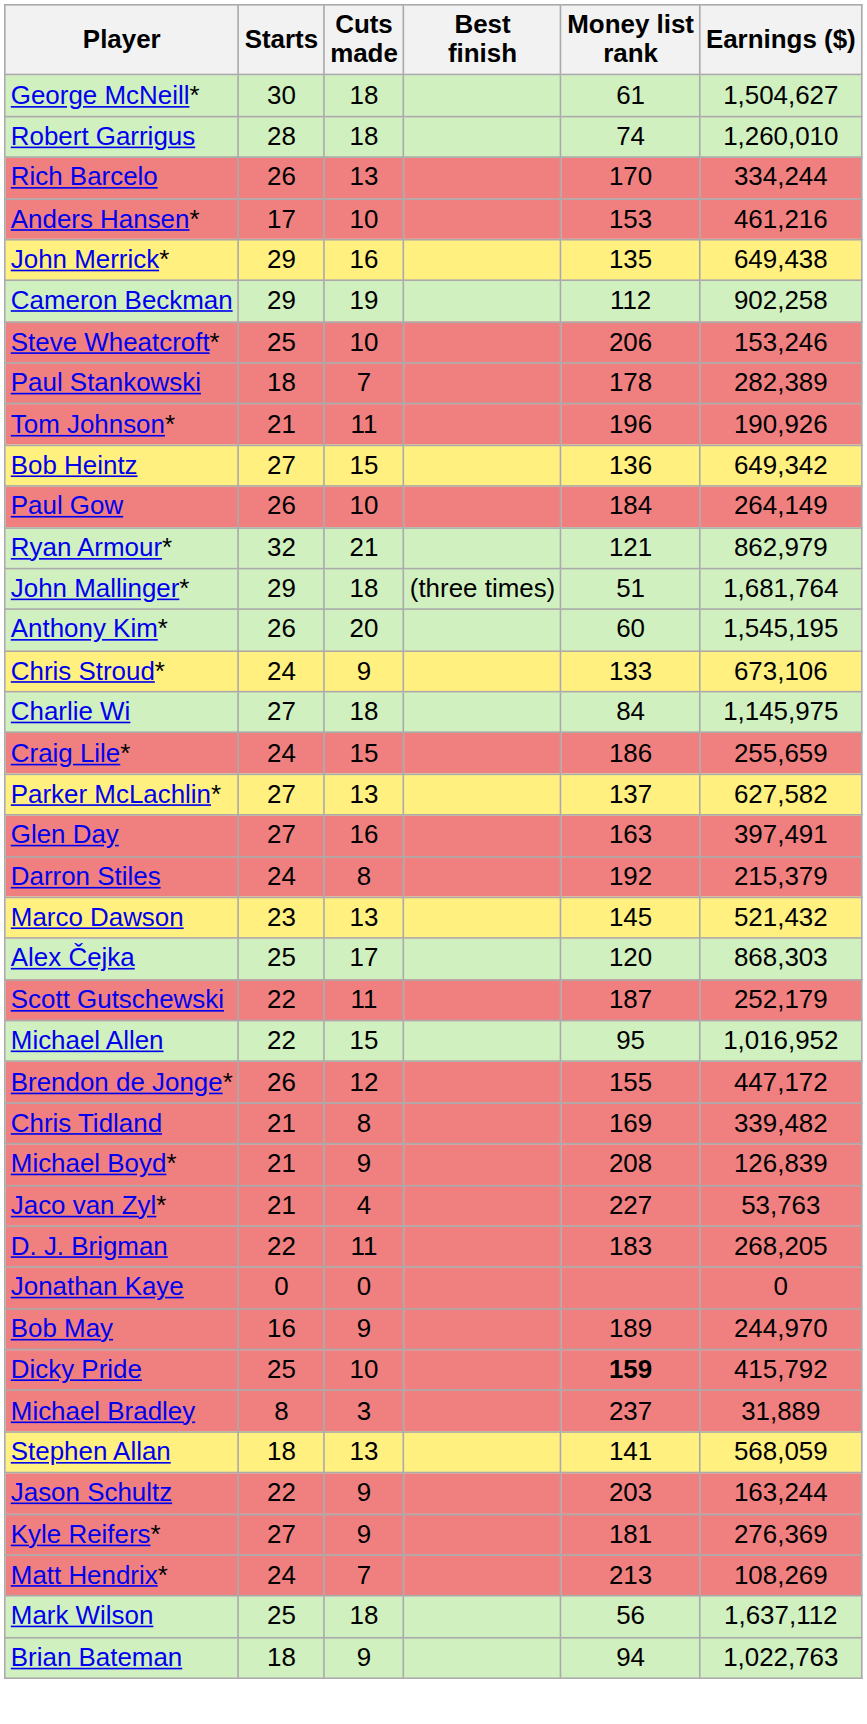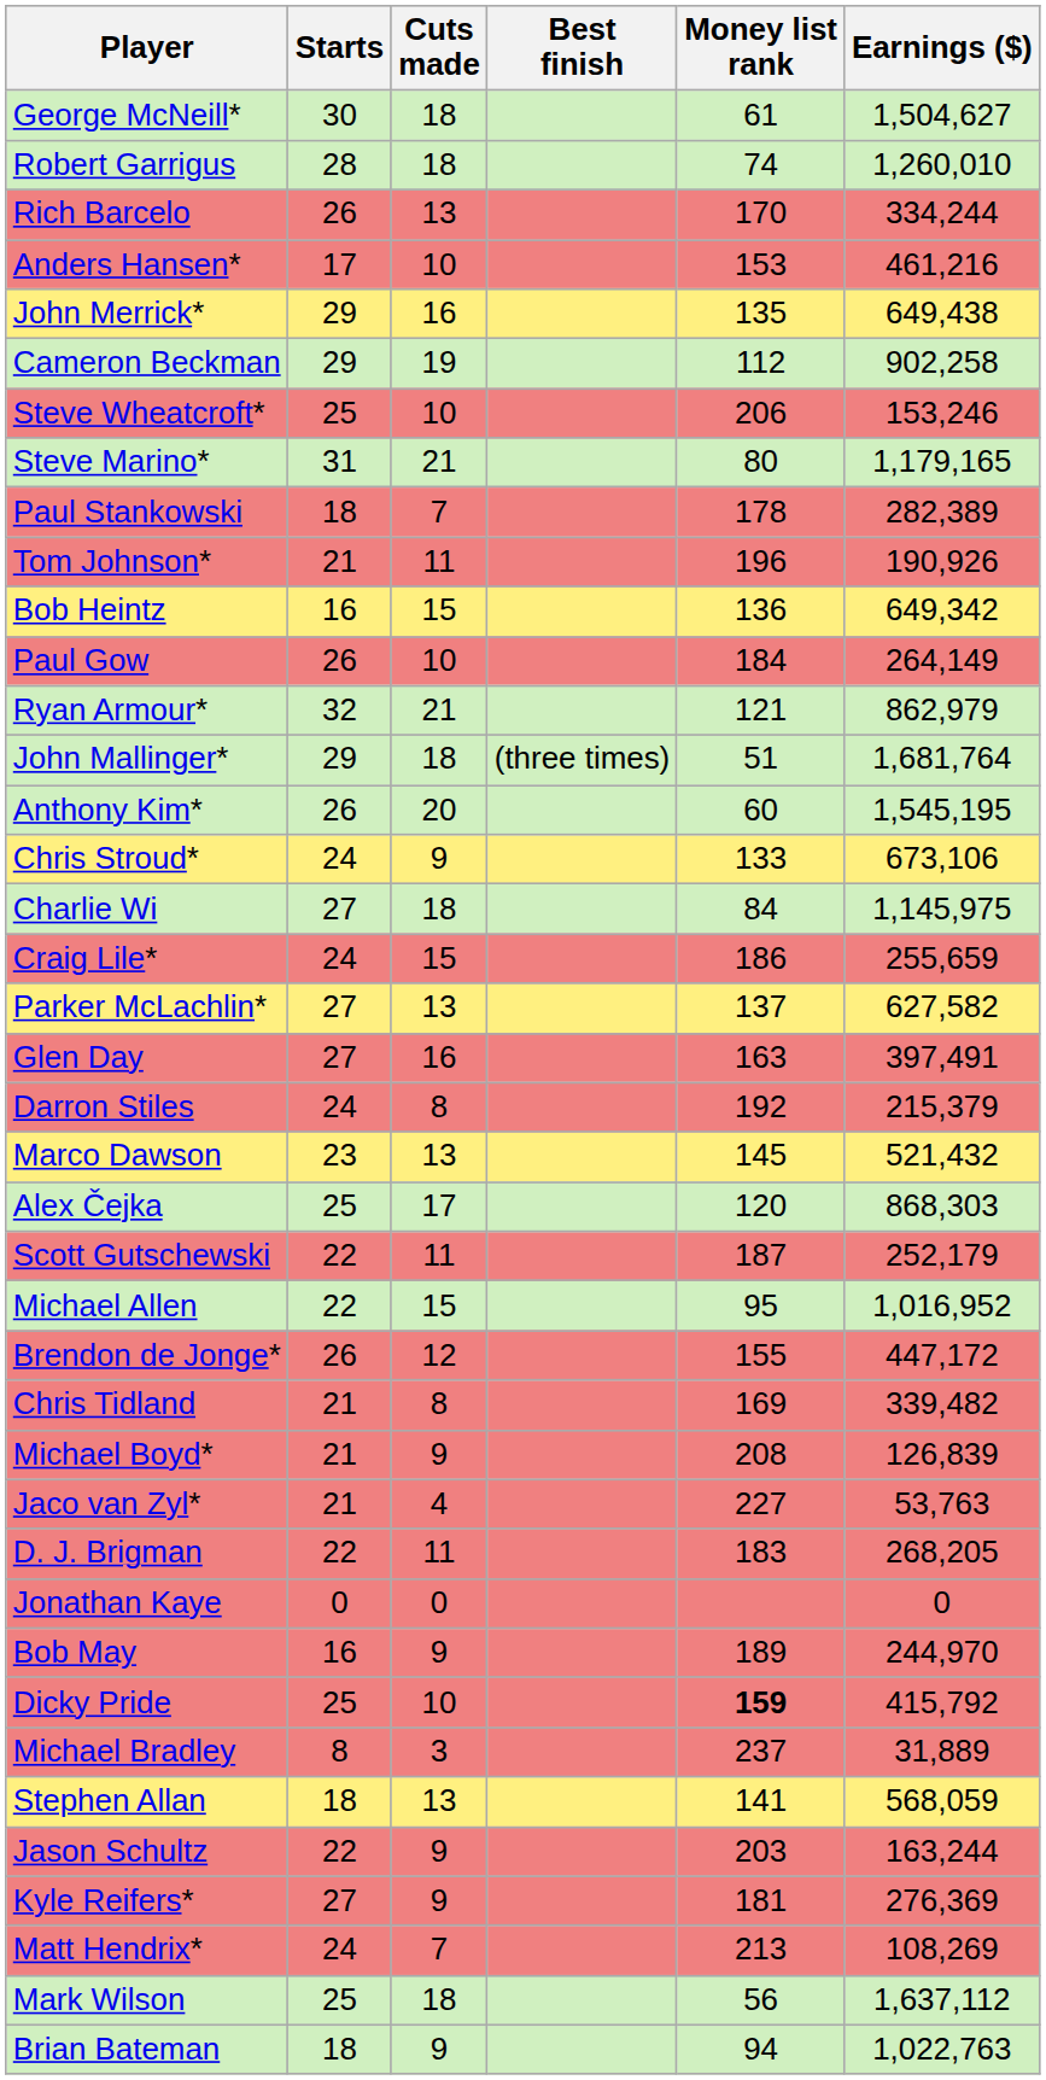 <table class=" sortable wikitable" style="text-align:center">
 <tr>
 <th>Player</th>
 <th>Starts</th>
 <th>Cuts<br>made</th>
 <th>Best<br>finish</th>
 <th>Money list<br>rank</th>
 <th>Earnings ($)</th>
 </tr>
 <tr style="background:#D0F0C0;">
 <td align=left> <a href='#'>George McNeill</a>*</td>
 <td>30</td>
 <td>18</td>
 <td></td>
 <td>61</td>
 <td>1,504,627</td>
 </tr>
 <tr style="background:#D0F0C0;">
 <td align=left> <a href='#'>Robert Garrigus</a></td>
 <td>28</td>
 <td>18</td>
 <td></td>
 <td>74</td>
 <td>1,260,010</td>
 </tr>
 <tr style="background:#F08080;">
 <td align=left> <a href='#'>Rich Barcelo</a></td>
 <td>26</td>
 <td>13</td>
 <td></td>
 <td>170</td>
 <td>334,244</td>
 </tr>
 <tr style="background:#F08080;">
 <td align=left> <a href='#'>Anders Hansen</a>*</td>
 <td>17</td>
 <td>10</td>
 <td></td>
 <td>153</td>
 <td>461,216</td>
 </tr>
 <tr style="background:#FFF080;">
 <td align=left> <a href='#'>John Merrick</a>*</td>
 <td>29</td>
 <td>16</td>
 <td></td>
 <td>135</td>
 <td>649,438</td>
 </tr>
 <tr style="background:#D0F0C0;">
 <td align=left> <a href='#'>Cameron Beckman</a></td>
 <td>29</td>
 <td>19</td>
 <td></td>
 <td>112</td>
 <td>902,258</td>
 </tr>
 <tr style="background:#F08080;">
 <td align=left> <a href='#'>Steve Wheatcroft</a>*</td>
 <td>25</td>
 <td>10</td>
 <td></td>
 <td>206</td>
 <td>153,246</td>
 </tr>
+<tr style="background:#D0F0C0;">
+<td align=left> <a href='#'>Steve Marino</a>*</td>
+<td>31</td>
+<td>21</td>
+<td></td>
+<td>80</td>
+<td>1,179,165</td>
+</tr>
 <tr style="background:#F08080;">
 <td align=left> <a href='#'>Paul Stankowski</a></td>
 <td>18</td>
 <td>7</td>
 <td></td>
 <td>178</td>
 <td>282,389</td>
 </tr>
 <tr style="background:#F08080;">
 <td align=left> <a href='#'>Tom Johnson</a>*</td>
 <td>21</td>
 <td>11</td>
 <td></td>
 <td>196</td>
 <td>190,926</td>
 </tr>
 <tr style="background:#FFF080;">
 <td align=left> <a href='#'>Bob Heintz</a></td>
-<td>27</td>
+<td>16</td>
 <td>15</td>
 <td></td>
 <td>136</td>
 <td>649,342</td>
 </tr>
 <tr style="background:#F08080;">
 <td align=left> <a href='#'>Paul Gow</a></td>
 <td>26</td>
 <td>10</td>
 <td></td>
 <td>184</td>
 <td>264,149</td>
 </tr>
 <tr style="background:#D0F0C0;">
 <td align=left> <a href='#'>Ryan Armour</a>*</td>
 <td>32</td>
 <td>21</td>
 <td></td>
 <td>121</td>
 <td>862,979</td>
 </tr>
 <tr style="background:#D0F0C0;">
 <td align=left> <a href='#'>John Mallinger</a>*</td>
 <td>29</td>
 <td>18</td>
 <td> (three times)</td>
 <td>51</td>
 <td>1,681,764</td>
 </tr>
 <tr style="background:#D0F0C0;">
 <td align=left> <a href='#'>Anthony Kim</a>*</td>
 <td>26</td>
 <td>20</td>
 <td></td>
 <td>60</td>
 <td>1,545,195</td>
 </tr>
 <tr style="background:#FFF080;">
 <td align=left> <a href='#'>Chris Stroud</a>*</td>
 <td>24</td>
 <td>9</td>
 <td></td>
 <td>133</td>
 <td>673,106</td>
 </tr>
 <tr style="background:#D0F0C0;">
 <td align=left> <a href='#'>Charlie Wi</a></td>
 <td>27</td>
 <td>18</td>
 <td></td>
 <td>84</td>
 <td>1,145,975</td>
 </tr>
 <tr style="background:#F08080;">
 <td align=left> <a href='#'>Craig Lile</a>*</td>
 <td>24</td>
 <td>15</td>
 <td></td>
 <td>186</td>
 <td>255,659</td>
 </tr>
 <tr style="background:#FFF080;">
 <td align=left> <a href='#'>Parker McLachlin</a>*</td>
 <td>27</td>
 <td>13</td>
 <td></td>
 <td>137</td>
 <td>627,582</td>
 </tr>
 <tr style="background:#F08080;">
 <td align=left> <a href='#'>Glen Day</a></td>
 <td>27</td>
 <td>16</td>
 <td></td>
 <td>163</td>
 <td>397,491</td>
 </tr>
 <tr style="background:#F08080;">
 <td align=left> <a href='#'>Darron Stiles</a></td>
 <td>24</td>
 <td>8</td>
 <td></td>
 <td>192</td>
 <td>215,379</td>
 </tr>
 <tr style="background:#FFF080;">
 <td align=left> <a href='#'>Marco Dawson</a></td>
 <td>23</td>
 <td>13</td>
 <td></td>
 <td>145</td>
 <td>521,432</td>
 </tr>
 <tr style="background:#D0F0C0;">
 <td align=left> <a href='#'>Alex Čejka</a></td>
 <td>25</td>
 <td>17</td>
 <td></td>
 <td>120</td>
 <td>868,303</td>
 </tr>
 <tr style="background:#F08080;">
 <td align=left> <a href='#'>Scott Gutschewski</a></td>
 <td>22</td>
 <td>11</td>
 <td></td>
 <td>187</td>
 <td>252,179</td>
 </tr>
 <tr style="background:#D0F0C0;">
 <td align=left> <a href='#'>Michael Allen</a></td>
 <td>22</td>
 <td>15</td>
 <td></td>
 <td>95</td>
 <td>1,016,952</td>
 </tr>
 <tr style="background:#F08080;">
 <td align=left> <a href='#'>Brendon de Jonge</a>*</td>
 <td>26</td>
 <td>12</td>
 <td></td>
 <td>155</td>
 <td>447,172</td>
 </tr>
 <tr style="background:#F08080;">
 <td align=left> <a href='#'>Chris Tidland</a></td>
 <td>21</td>
 <td>8</td>
 <td></td>
 <td>169</td>
 <td>339,482</td>
 </tr>
 <tr style="background:#F08080;">
 <td align=left> <a href='#'>Michael Boyd</a>*</td>
 <td>21</td>
 <td>9</td>
 <td></td>
 <td>208</td>
 <td>126,839</td>
 </tr>
 <tr style="background:#F08080;">
 <td align=left> <a href='#'>Jaco van Zyl</a>*</td>
 <td>21</td>
 <td>4</td>
 <td></td>
 <td>227</td>
 <td>53,763</td>
 </tr>
 <tr style="background:#F08080;">
 <td align=left> <a href='#'>D. J. Brigman</a></td>
 <td>22</td>
 <td>11</td>
 <td></td>
 <td>183</td>
 <td>268,205</td>
 </tr>
 <tr style="background:#F08080;">
 <td align=left> <a href='#'>Jonathan Kaye</a></td>
 <td>0</td>
 <td>0</td>
 <td></td>
 <td></td>
 <td>0</td>
 </tr>
 <tr style="background:#F08080;">
 <td align=left> <a href='#'>Bob May</a></td>
 <td>16</td>
 <td>9</td>
 <td></td>
 <td>189</td>
 <td>244,970</td>
 </tr>
 <tr style="background:#F08080;">
 <td align=left> <a href='#'>Dicky Pride</a></td>
 <td>25</td>
 <td>10</td>
 <td></td>
 <td><strong>159</strong></td>
 <td>415,792</td>
 </tr>
 <tr style="background:#F08080;">
 <td align=left> <a href='#'>Michael Bradley</a></td>
 <td>8</td>
 <td>3</td>
 <td></td>
 <td>237</td>
 <td>31,889</td>
 </tr>
 <tr style="background:#FFF080;">
 <td align=left> <a href='#'>Stephen Allan</a></td>
 <td>18</td>
 <td>13</td>
 <td></td>
 <td>141</td>
 <td>568,059</td>
 </tr>
 <tr style="background:#F08080;">
 <td align=left> <a href='#'>Jason Schultz</a></td>
 <td>22</td>
 <td>9</td>
 <td></td>
 <td>203</td>
 <td>163,244</td>
 </tr>
 <tr style="background:#F08080;">
 <td align=left> <a href='#'>Kyle Reifers</a>*</td>
 <td>27</td>
 <td>9</td>
 <td></td>
 <td>181</td>
 <td>276,369</td>
 </tr>
 <tr style="background:#F08080;">
 <td align=left> <a href='#'>Matt Hendrix</a>*</td>
 <td>24</td>
 <td>7</td>
 <td></td>
 <td>213</td>
 <td>108,269</td>
 </tr>
 <tr style="background:#D0F0C0;">
 <td align=left> <a href='#'>Mark Wilson</a></td>
 <td>25</td>
 <td>18</td>
 <td></td>
 <td>56</td>
 <td>1,637,112</td>
 </tr>
 <tr style="background:#D0F0C0;">
 <td align=left> <a href='#'>Brian Bateman</a></td>
 <td>18</td>
 <td>9</td>
 <td></td>
 <td>94</td>
 <td>1,022,763</td>
 </tr>
 </table>
